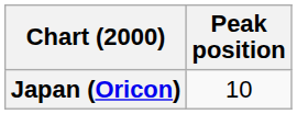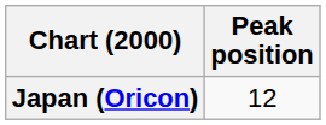 <table class="wikitable plainrowheaders" style="text-align:center">
 <tr>
 <th scope="col">Chart (2000)</th>
 <th scope="col">Peak<br>position</th>
 </tr>
 <tr>
 <th scope="row">Japan (<a href='#'>Oricon</a>)</th>
-<td>10</td>
+<td>12</td>
 </tr>
 </table>
